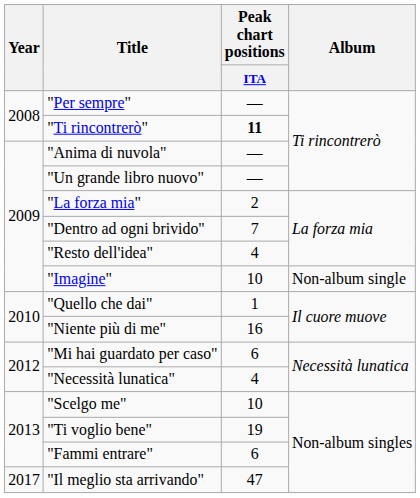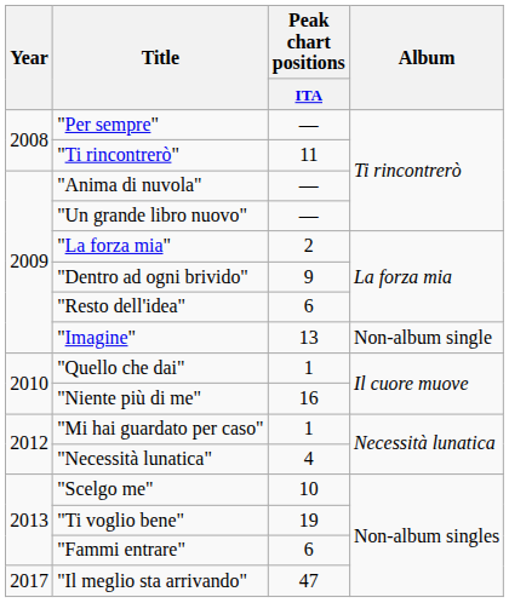 <table class="wikitable">
 <tr>
 <th rowspan="2">Year</th>
 <th rowspan="2">Title</th>
 <th colspan="1">Peak chart positions</th>
 <th rowspan="2">Album</th>
 </tr>
 <tr>
 <th width="60"><small><a href='#'>ITA</a></small></th>
 </tr>
 <tr>
 <td rowspan="2">2008</td>
 <td>"<a href='#'>Per sempre</a>"</td>
 <td align="center">—</td>
 <td rowspan="4"><em>Ti rincontrerò</em></td>
 </tr>
 <tr>
 <td>"<a href='#'>Ti rincontrerò</a>"</td>
-<td align="center"><strong>11</strong></td>
+<td align="center">11</td>
 </tr>
 <tr>
 <td rowspan="6">2009</td>
 <td>"Anima di nuvola"</td>
 <td align="center">—</td>
 </tr>
 <tr>
 <td>"Un grande libro nuovo"</td>
 <td align="center">—</td>
 </tr>
 <tr>
 <td>"<a href='#'>La forza mia</a>"</td>
 <td align="center">2</td>
 <td rowspan="3"><em>La forza mia</em></td>
 </tr>
 <tr>
 <td>"Dentro ad ogni brivido"</td>
-<td align="center">7</td>
+<td align="center">9</td>
 </tr>
 <tr>
 <td>"Resto dell'idea"</td>
-<td align="center">4</td>
+<td align="center">6</td>
 </tr>
 <tr>
 <td>"<a href='#'>Imagine</a>"</td>
-<td align="center">10</td>
+<td align="center">13</td>
 <td>Non-album single</td>
 </tr>
 <tr>
 <td rowspan="2">2010</td>
 <td>"Quello che dai"</td>
 <td align="center">1</td>
 <td rowspan="2"><em>Il cuore muove</em></td>
 </tr>
 <tr>
 <td>"Niente più di me"</td>
 <td align="center">16<br></td>
 </tr>
 <tr>
 <td rowspan="2">2012</td>
 <td>"Mi hai guardato per caso"</td>
-<td align="center">6</td>
+<td align="center">1</td>
 <td rowspan="2"><em>Necessità lunatica</em></td>
 </tr>
 <tr>
 <td>"Necessità lunatica"</td>
 <td align="center">4</td>
 </tr>
 <tr>
 <td rowspan="3">2013</td>
 <td>"Scelgo me"</td>
 <td align="center">10</td>
 <td rowspan="4">Non-album singles</td>
 </tr>
 <tr>
 <td>"Ti voglio bene"</td>
 <td align="center">19</td>
 </tr>
 <tr>
 <td>"Fammi entrare"</td>
 <td align="center">6</td>
 </tr>
 <tr>
 <td>2017</td>
 <td>"Il meglio sta arrivando"</td>
 <td align="center">47<br></td>
 </tr>
 </table>
